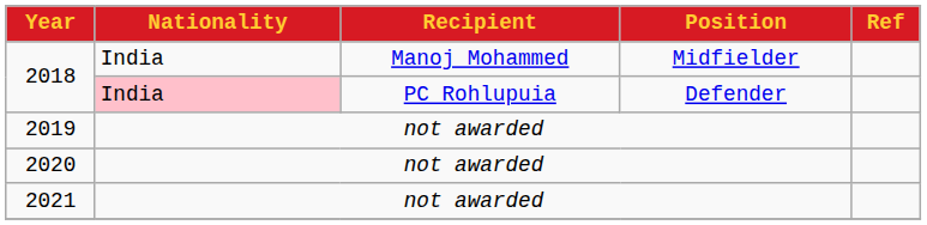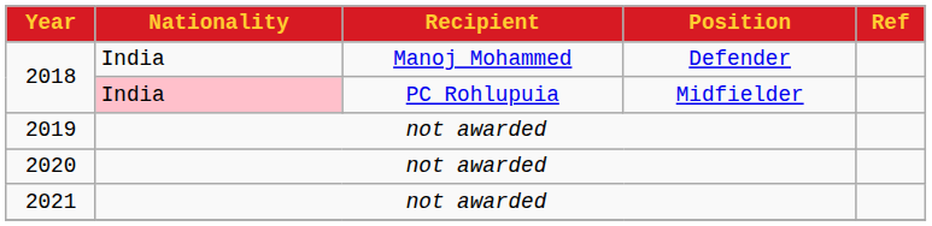 <table class="wikitable" style="text-align:center; font-size:90%; width:40%;">
 <tr>
 <th style="background:#d71a23; color:#ffcd31; text-align:center; width:3%;">Year</th>
 <th style="background:#d71a23; color:#ffcd31; text-align:center; width:10%;">Nationality</th>
 <th style="background:#d71a23; color:#ffcd31; text-align:center; width:15%;">Recipient</th>
 <th style="background:#d71a23; color:#ffcd31; text-align:center; width:10%;">Position</th>
 <th style="background:#d71a23; color:#ffcd31; text-align:center; width:2%;">Ref</th>
 </tr>
 <tr>
 <td rowspan="2">2018</td>
 <td align="left"> India</td>
 <td><a href='#'>Manoj Mohammed</a></td>
-<td><a href='#'>Midfielder</a></td>
+<td><a href='#'>Defender</a></td>
 <td></td>
 </tr>
 <tr>
 <td align="left" style="background: pink;"> India</td>
 <td><a href='#'>PC Rohlupuia</a></td>
-<td><a href='#'>Defender</a></td>
+<td><a href='#'>Midfielder</a></td>
 <td></td>
 </tr>
 <tr>
 <td>2019</td>
 <td colspan="3"><em>not awarded</em></td>
 <td></td>
 </tr>
 <tr>
 <td>2020</td>
 <td colspan="3"><em>not awarded</em></td>
 <td></td>
 </tr>
 <tr>
 <td>2021</td>
 <td colspan="3"><em>not awarded</em></td>
 <td></td>
 </tr>
 <tr>
 </tr>
 </table>
